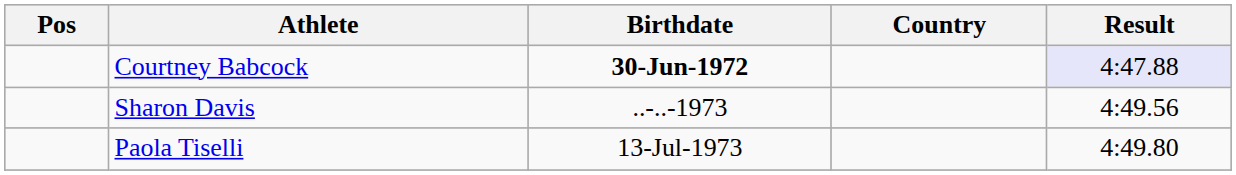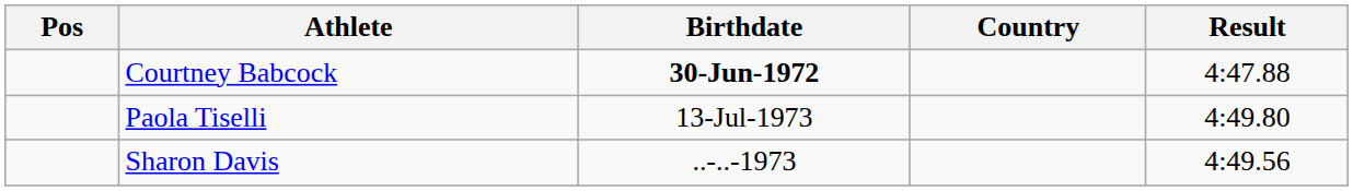 <table class="wikitable"  style="text-align:center; width:60%;">
 <tr>
 <th>Pos</th>
 <th>Athlete</th>
 <th>Birthdate</th>
 <th>Country</th>
 <th>Result</th>
 </tr>
 <tr>
 <td align=center></td>
 <td align=left><a href='#'>Courtney Babcock</a></td>
 <td><strong>30-Jun-1972</strong></td>
 <td align=left></td>
-<td style="background: lavender;">4:47.88</td>
+<td>4:47.88</td>
+</tr>
+<tr>
+<td align=center></td>
+<td align=left><a href='#'>Paola Tiselli</a></td>
+<td>13-Jul-1973</td>
+<td align=left></td>
+<td>4:49.80</td>
 </tr>
 <tr>
 <td align=center></td>
 <td align=left><a href='#'>Sharon Davis</a></td>
 <td>..-..-1973</td>
 <td align=left></td>
 <td>4:49.56</td>
 </tr>
-<tr>
-<td align=center></td>
-<td align=left><a href='#'>Paola Tiselli</a></td>
-<td>13-Jul-1973</td>
-<td align=left></td>
-<td>4:49.80</td>
-</tr>
 </table>
